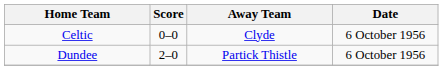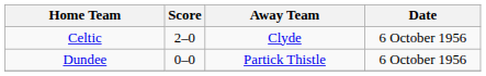 <table class="wikitable" style="text-align:center;">
 <tr>
 <th width=175>Home Team</th>
 <th width=20>Score</th>
 <th width=175>Away Team</th>
 <th width= 125>Date</th>
 </tr>
 <tr>
 <td><a href='#'>Celtic</a></td>
-<td>0–0</td>
+<td>2–0</td>
 <td><a href='#'>Clyde</a></td>
 <td>6 October 1956</td>
 </tr>
 <tr>
 <td><a href='#'>Dundee</a></td>
-<td>2–0</td>
+<td>0–0</td>
 <td><a href='#'>Partick Thistle</a></td>
 <td>6 October 1956</td>
 </tr>
 <tr>
 </tr>
 </table>
